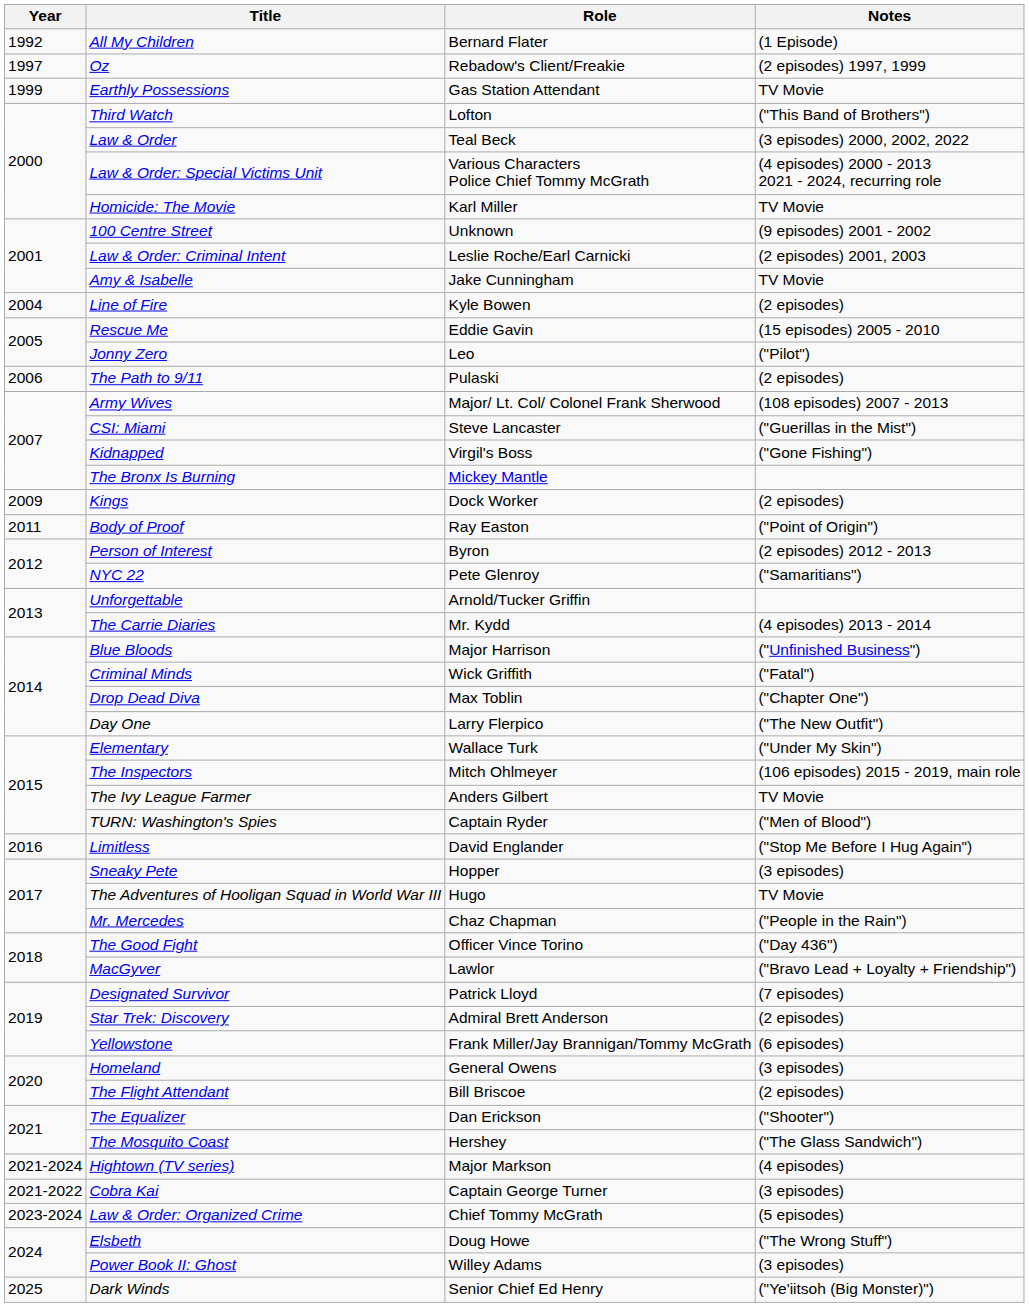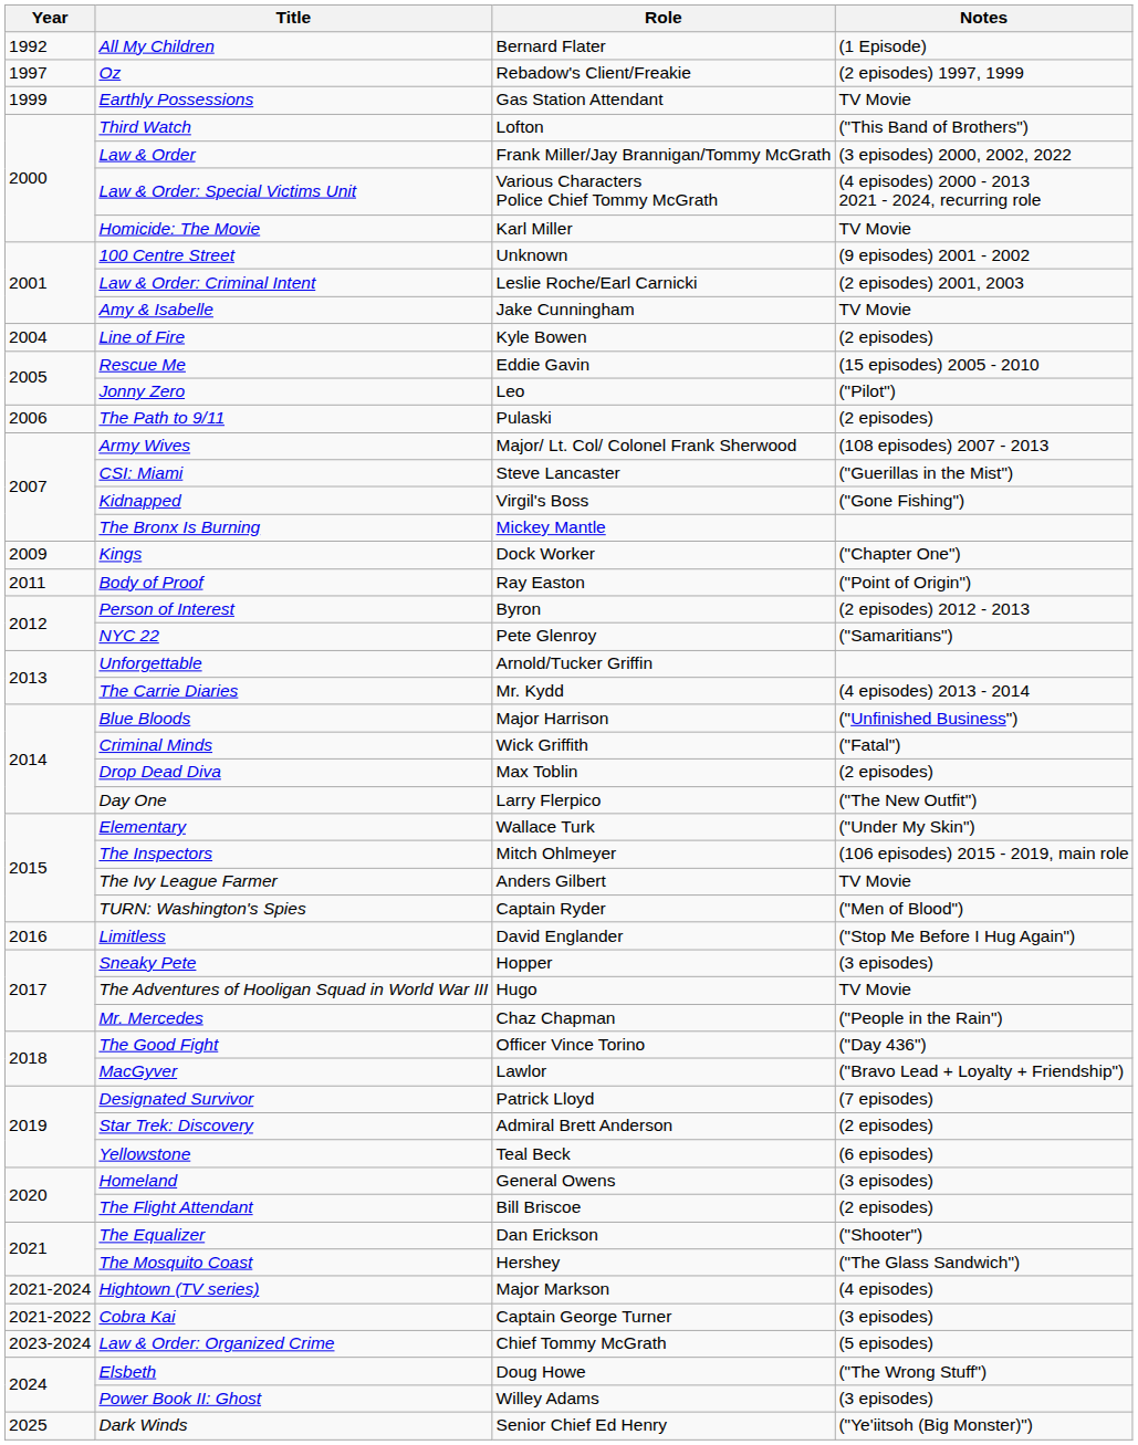 <table class="wikitable sortable">
 <tr>
 <th>Year</th>
 <th>Title</th>
 <th>Role</th>
 <th class="unsortable">Notes</th>
 </tr>
 <tr>
 <td>1992</td>
 <td><a href='#'><em>All My Children</em></a></td>
 <td>Bernard Flater</td>
 <td>(1 Episode)</td>
 </tr>
 <tr>
 <td>1997</td>
 <td><em><a href='#'>Oz</a></em></td>
 <td>Rebadow's Client/Freakie</td>
 <td>(2 episodes) 1997, 1999</td>
 </tr>
 <tr>
 <td>1999</td>
 <td><em><a href='#'>Earthly Possessions</a></em></td>
 <td>Gas Station Attendant</td>
 <td>TV Movie</td>
 </tr>
 <tr>
 <td rowspan="4">2000</td>
 <td><em><a href='#'>Third Watch</a></em></td>
 <td>Lofton</td>
 <td>("This Band of Brothers")</td>
 </tr>
 <tr>
 <td><em><a href='#'>Law & Order</a></em></td>
-<td>Teal Beck</td>
+<td>Frank Miller/Jay Brannigan/Tommy McGrath</td>
 <td>(3 episodes) 2000, 2002, 2022</td>
 </tr>
 <tr>
 <td><em><a href='#'>Law & Order: Special Victims Unit</a></em></td>
 <td>Various Characters<br>Police Chief Tommy McGrath</td>
 <td>(4 episodes) 2000 - 2013<br>2021 - 2024, recurring role</td>
 </tr>
 <tr>
 <td><em><a href='#'>Homicide: The Movie</a></em></td>
 <td>Karl Miller</td>
 <td>TV Movie</td>
 </tr>
 <tr>
 <td rowspan="3">2001</td>
 <td><em><a href='#'>100 Centre Street</a></em></td>
 <td>Unknown</td>
 <td>(9 episodes) 2001  - 2002</td>
 </tr>
 <tr>
 <td><em><a href='#'>Law & Order: Criminal Intent</a></em></td>
 <td>Leslie Roche/Earl Carnicki</td>
 <td>(2 episodes) 2001, 2003</td>
 </tr>
 <tr>
 <td><em><a href='#'>Amy & Isabelle</a></em></td>
 <td>Jake Cunningham</td>
 <td>TV Movie</td>
 </tr>
 <tr>
 <td>2004</td>
 <td><a href='#'><em>Line of Fire</em></a></td>
 <td>Kyle Bowen</td>
 <td>(2 episodes)</td>
 </tr>
 <tr>
 <td rowspan="2">2005</td>
 <td><em><a href='#'>Rescue Me</a></em></td>
 <td>Eddie Gavin</td>
 <td>(15 episodes) 2005 - 2010</td>
 </tr>
 <tr>
 <td><em><a href='#'>Jonny Zero</a></em></td>
 <td>Leo</td>
 <td>("Pilot")</td>
 </tr>
 <tr>
 <td>2006</td>
 <td><a href='#'><em>The Path to 9/11</em></a></td>
 <td>Pulaski</td>
 <td>(2 episodes)</td>
 </tr>
 <tr>
 <td rowspan="4">2007</td>
 <td><em><a href='#'>Army Wives</a></em></td>
 <td>Major/ Lt. Col/ Colonel Frank Sherwood</td>
 <td>(108 episodes) 2007 - 2013</td>
 </tr>
 <tr>
 <td><em><a href='#'>CSI: Miami</a></em></td>
 <td>Steve Lancaster</td>
 <td>("Guerillas in the Mist")</td>
 </tr>
 <tr>
 <td><em><a href='#'>Kidnapped</a></em></td>
 <td>Virgil's Boss</td>
 <td>("Gone Fishing")</td>
 </tr>
 <tr>
 <td><em><a href='#'>The Bronx Is Burning</a></em></td>
 <td><a href='#'>Mickey Mantle</a></td>
 <td></td>
 </tr>
 <tr>
 <td>2009</td>
 <td><em><a href='#'>Kings</a></em></td>
 <td>Dock Worker</td>
-<td>(2 episodes)</td>
+<td>("Chapter One")</td>
 </tr>
 <tr>
 <td>2011</td>
 <td><a href='#'><em>Body of Proof</em></a></td>
 <td>Ray Easton</td>
 <td>("Point of Origin")</td>
 </tr>
 <tr>
 <td rowspan="2">2012</td>
 <td><em><a href='#'>Person of Interest</a></em></td>
 <td>Byron</td>
 <td>(2 episodes) 2012 - 2013</td>
 </tr>
 <tr>
 <td><em><a href='#'>NYC 22</a></em></td>
 <td>Pete Glenroy</td>
 <td>("Samaritians")</td>
 </tr>
 <tr>
 <td rowspan="2">2013</td>
 <td><em><a href='#'>Unforgettable</a></em></td>
 <td>Arnold/Tucker Griffin</td>
 <td></td>
 </tr>
 <tr>
 <td><em><a href='#'>The Carrie Diaries</a></em></td>
 <td>Mr. Kydd</td>
 <td>(4 episodes) 2013 - 2014</td>
 </tr>
 <tr>
 <td rowspan="4">2014</td>
 <td><em><a href='#'>Blue Bloods</a></em></td>
 <td>Major Harrison</td>
 <td>("<a href='#'>Unfinished Business</a>")</td>
 </tr>
 <tr>
 <td><em><a href='#'>Criminal Minds</a></em></td>
 <td>Wick Griffith</td>
 <td>("Fatal")</td>
 </tr>
 <tr>
 <td><em><a href='#'>Drop Dead Diva</a></em></td>
 <td>Max Toblin</td>
-<td>("Chapter One")</td>
+<td>(2 episodes)</td>
 </tr>
 <tr>
 <td><em>Day One</em></td>
 <td>Larry Flerpico</td>
 <td>("The New Outfit")</td>
 </tr>
 <tr>
 <td rowspan="4">2015</td>
 <td><em><a href='#'>Elementary</a></em></td>
 <td>Wallace Turk</td>
 <td>("Under My Skin")</td>
 </tr>
 <tr>
 <td><em><a href='#'>The Inspectors</a></em></td>
 <td>Mitch Ohlmeyer</td>
 <td>(106 episodes) 2015 - 2019, main role</td>
 </tr>
 <tr>
 <td><em>The Ivy League Farmer</em></td>
 <td>Anders Gilbert</td>
 <td>TV Movie</td>
 </tr>
 <tr>
 <td><em>TURN: Washington's Spies</em></td>
 <td>Captain Ryder</td>
 <td>("Men of Blood")</td>
 </tr>
 <tr>
 <td>2016</td>
 <td><em><a href='#'>Limitless</a></em></td>
 <td>David Englander</td>
 <td>("Stop Me Before I Hug Again")</td>
 </tr>
 <tr>
 <td rowspan="3">2017</td>
 <td><a href='#'><em>Sneaky Pete</em></a></td>
 <td>Hopper</td>
 <td>(3 episodes)</td>
 </tr>
 <tr>
 <td><em>The Adventures of Hooligan Squad in World War III</em></td>
 <td>Hugo</td>
 <td>TV Movie</td>
 </tr>
 <tr>
 <td><em><a href='#'>Mr. Mercedes</a></em></td>
 <td>Chaz Chapman</td>
 <td>("People in the Rain")</td>
 </tr>
 <tr>
 <td rowspan="2">2018</td>
 <td><a href='#'><em>The Good Fight</em></a></td>
 <td>Officer Vince Torino</td>
 <td>("Day 436")</td>
 </tr>
 <tr>
 <td><em><a href='#'>MacGyver</a></em></td>
 <td>Lawlor</td>
 <td>("Bravo Lead + Loyalty + Friendship")</td>
 </tr>
 <tr>
 <td rowspan="3">2019</td>
 <td><em><a href='#'>Designated Survivor</a></em></td>
 <td>Patrick Lloyd</td>
 <td>(7 episodes)</td>
 </tr>
 <tr>
 <td><em><a href='#'>Star Trek: Discovery</a></em></td>
 <td>Admiral Brett Anderson</td>
 <td>(2 episodes)</td>
 </tr>
 <tr>
 <td><em><a href='#'>Yellowstone</a></em></td>
-<td>Frank Miller/Jay Brannigan/Tommy McGrath</td>
+<td>Teal Beck</td>
 <td>(6 episodes)</td>
 </tr>
 <tr>
 <td rowspan="2">2020</td>
 <td><em><a href='#'>Homeland</a></em></td>
 <td>General Owens</td>
 <td>(3 episodes)</td>
 </tr>
 <tr>
 <td><em><a href='#'>The Flight Attendant</a></em></td>
 <td>Bill Briscoe</td>
 <td>(2 episodes)</td>
 </tr>
 <tr>
 <td rowspan="2">2021</td>
 <td><a href='#'><em>The Equalizer</em></a></td>
 <td>Dan Erickson</td>
 <td>("Shooter")</td>
 </tr>
 <tr>
 <td><em><a href='#'>The Mosquito Coast</a></em></td>
 <td>Hershey</td>
 <td>("The Glass Sandwich")</td>
 </tr>
 <tr>
 <td>2021-2024</td>
 <td><a href='#'><em>Hightown (TV series)</em></a></td>
 <td>Major Markson</td>
 <td>(4 episodes)</td>
 </tr>
 <tr>
 <td>2021-2022</td>
 <td><em><a href='#'>Cobra Kai</a></em></td>
 <td>Captain George Turner</td>
 <td>(3 episodes)</td>
 </tr>
 <tr>
 <td>2023-2024</td>
 <td><a href='#'><em>Law & Order: Organized Crime</em></a></td>
 <td>Chief Tommy McGrath</td>
 <td>(5 episodes)</td>
 </tr>
 <tr>
 <td rowspan="2">2024</td>
 <td><em><a href='#'>Elsbeth</a></em></td>
 <td>Doug Howe</td>
 <td>("The Wrong Stuff")</td>
 </tr>
 <tr>
 <td><em><a href='#'>Power Book II: Ghost</a></em></td>
 <td>Willey Adams</td>
 <td>(3 episodes)</td>
 </tr>
 <tr>
 <td>2025</td>
 <td><em>Dark Winds</em></td>
 <td>Senior Chief Ed Henry</td>
 <td>("Ye'iitsoh (Big Monster)")</td>
 </tr>
 </table>
